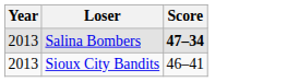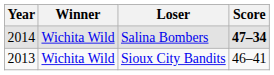 <table class="wikitable">
 <tr>
 <th>Year</th>
+<th>Winner</th>
 <th>Loser</th>
 <th>Score</th>
 </tr>
 <tr style="background: #e3e3e3;">
-<td>2013</td>
+<td>2014</td>
+<td><a href='#'>Wichita Wild</a></td>
 <td><a href='#'>Salina Bombers</a></td>
 <td><strong>47–34</strong></td>
 </tr>
 <tr>
 <td>2013</td>
+<td><a href='#'>Wichita Wild</a></td>
 <td><a href='#'>Sioux City Bandits</a></td>
 <td>46–41</td>
 </tr>
 </table>
